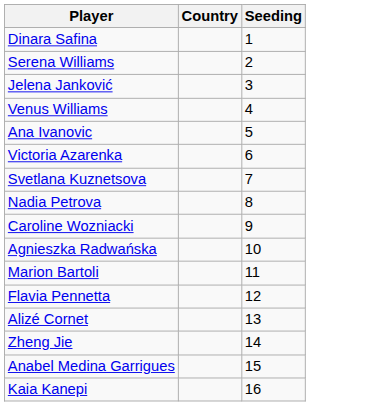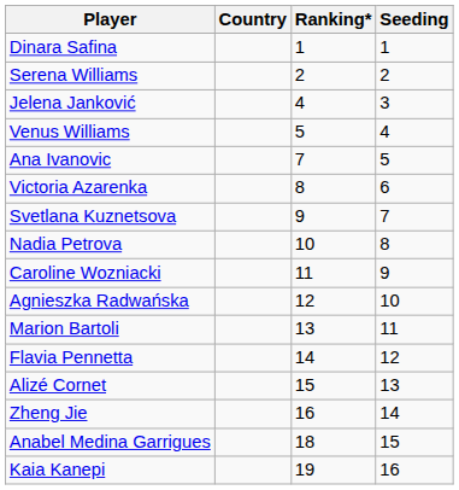 <table class="wikitable" border="1">
 <tr>
 <th>Player</th>
 <th>Country</th>
+<th>Ranking*</th>
 <th>Seeding</th>
 </tr>
 <tr>
 <td><a href='#'>Dinara Safina</a></td>
 <td></td>
 <td>1</td>
+<td>1</td>
 </tr>
 <tr>
 <td><a href='#'>Serena Williams</a></td>
 <td></td>
 <td>2</td>
+<td>2</td>
 </tr>
 <tr>
 <td><a href='#'>Jelena Janković</a></td>
 <td></td>
+<td>4</td>
 <td>3</td>
 </tr>
 <tr>
 <td><a href='#'>Venus Williams</a></td>
 <td></td>
+<td>5</td>
 <td>4</td>
 </tr>
 <tr>
 <td><a href='#'>Ana Ivanovic</a></td>
 <td></td>
+<td>7</td>
 <td>5</td>
 </tr>
 <tr>
 <td><a href='#'>Victoria Azarenka</a></td>
 <td></td>
+<td>8</td>
 <td>6</td>
 </tr>
 <tr>
 <td><a href='#'>Svetlana Kuznetsova</a></td>
 <td></td>
+<td>9</td>
 <td>7</td>
 </tr>
 <tr>
 <td><a href='#'>Nadia Petrova</a></td>
 <td></td>
+<td>10</td>
 <td>8</td>
 </tr>
 <tr>
 <td><a href='#'>Caroline Wozniacki</a></td>
 <td></td>
+<td>11</td>
 <td>9</td>
 </tr>
 <tr>
 <td><a href='#'>Agnieszka Radwańska</a></td>
 <td></td>
+<td>12</td>
 <td>10</td>
 </tr>
 <tr>
 <td><a href='#'>Marion Bartoli</a></td>
 <td></td>
+<td>13</td>
 <td>11</td>
 </tr>
 <tr>
 <td><a href='#'>Flavia Pennetta</a></td>
 <td></td>
+<td>14</td>
 <td>12</td>
 </tr>
 <tr>
 <td><a href='#'>Alizé Cornet</a></td>
 <td></td>
+<td>15</td>
 <td>13</td>
 </tr>
 <tr>
 <td><a href='#'>Zheng Jie</a></td>
 <td></td>
+<td>16</td>
 <td>14</td>
 </tr>
 <tr>
 <td><a href='#'>Anabel Medina Garrigues</a></td>
 <td></td>
+<td>18</td>
 <td>15</td>
 </tr>
 <tr>
 <td><a href='#'>Kaia Kanepi</a></td>
 <td></td>
+<td>19</td>
 <td>16</td>
 </tr>
 </table>
